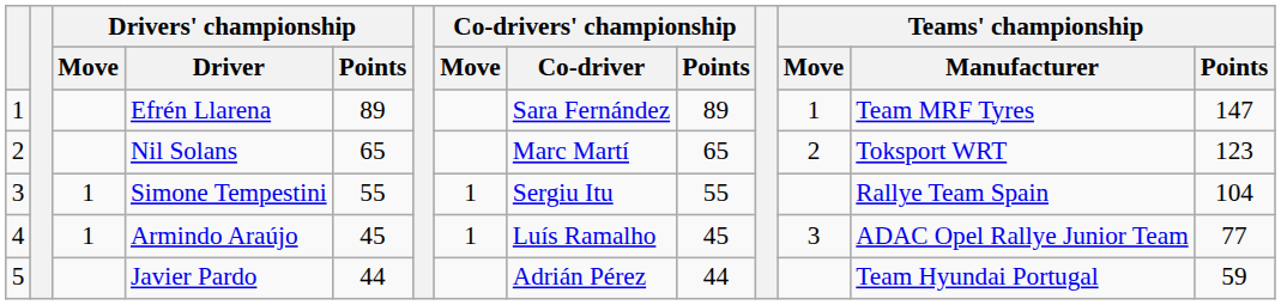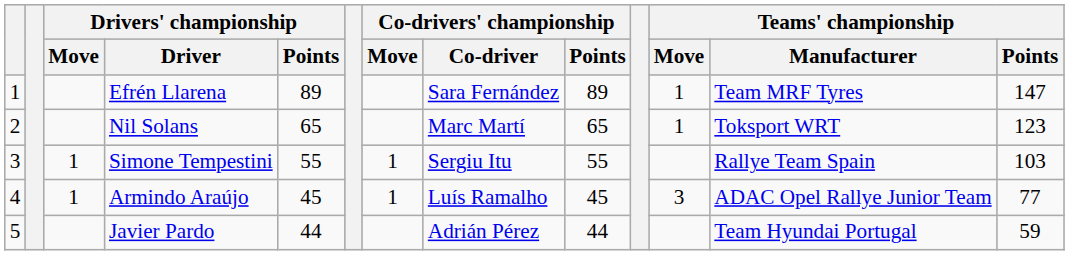 <table class="wikitable" style="font-size:85%;">
 <tr>
 <th rowspan="2"></th>
 <th rowspan="7" style="width:5px;"></th>
 <th colspan="3">Drivers' championship</th>
 <th rowspan="7" style="width:5px;"></th>
 <th colspan="3" nowrap>Co-drivers' championship</th>
 <th rowspan="7" style="width:5px;"></th>
 <th colspan="3" nowrap>Teams' championship</th>
 </tr>
 <tr>
 <th>Move</th>
 <th>Driver</th>
 <th>Points</th>
 <th>Move</th>
 <th>Co-driver</th>
 <th>Points</th>
 <th>Move</th>
 <th>Manufacturer</th>
 <th>Points</th>
 </tr>
 <tr>
 <td align="center">1</td>
 <td align="center"></td>
 <td><a href='#'>Efrén Llarena</a></td>
 <td align="center">89</td>
 <td align="center"></td>
 <td><a href='#'>Sara Fernández</a></td>
 <td align="center">89</td>
 <td align="center"> 1</td>
 <td><a href='#'>Team MRF Tyres</a></td>
 <td align="center">147</td>
 </tr>
 <tr>
 <td align="center">2</td>
 <td align="center"></td>
 <td><a href='#'>Nil Solans</a></td>
 <td align="center">65</td>
 <td align="center"></td>
 <td><a href='#'>Marc Martí</a></td>
 <td align="center">65</td>
-<td align="center"> 2</td>
+<td align="center"> 1</td>
 <td><a href='#'>Toksport WRT</a></td>
 <td align="center">123</td>
 </tr>
 <tr>
 <td align="center">3</td>
 <td align="center"> 1</td>
 <td><a href='#'>Simone Tempestini</a></td>
 <td align="center">55</td>
 <td align="center"> 1</td>
 <td><a href='#'>Sergiu Itu</a></td>
 <td align="center">55</td>
 <td align="center"></td>
 <td><a href='#'>Rallye Team Spain</a></td>
-<td align="center">104</td>
+<td align="center">103</td>
 </tr>
 <tr>
 <td align="center">4</td>
 <td align="center"> 1</td>
 <td><a href='#'>Armindo Araújo</a></td>
 <td align="center">45</td>
 <td align="center"> 1</td>
 <td><a href='#'>Luís Ramalho</a></td>
 <td align="center">45</td>
 <td align="center"> 3</td>
 <td><a href='#'>ADAC Opel Rallye Junior Team</a></td>
 <td align="center">77</td>
 </tr>
 <tr>
 <td align="center">5</td>
 <td align="center"></td>
 <td><a href='#'>Javier Pardo</a></td>
 <td align="center">44</td>
 <td align="center"></td>
 <td><a href='#'>Adrián Pérez</a></td>
 <td align="center">44</td>
 <td align="center"></td>
 <td><a href='#'>Team Hyundai Portugal</a></td>
 <td align="center">59</td>
 </tr>
 </table>
